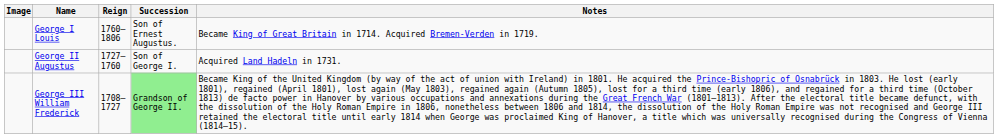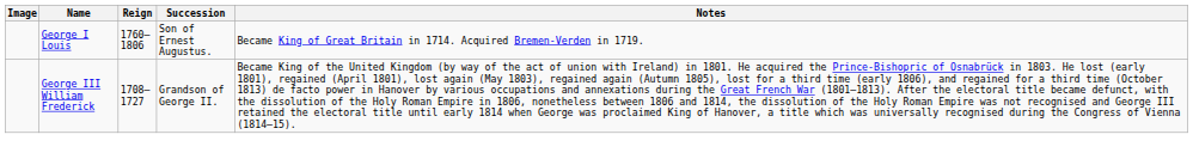 <table class="wikitable">
 <tr>
 <th>Image</th>
 <th>Name</th>
 <th>Reign</th>
 <th>Succession</th>
 <th>Notes</th>
 </tr>
 <tr>
 <td></td>
 <td><a href='#'>George I Louis</a></td>
 <td>1760–1806</td>
 <td>Son of Ernest Augustus.</td>
 <td>Became <a href='#'>King of Great Britain</a> in 1714. Acquired <a href='#'>Bremen-Verden</a> in 1719.</td>
 </tr>
 <tr>
 <td></td>
-<td><a href='#'>George II Augustus</a></td>
-<td>1727–1760</td>
-<td>Son of George I.</td>
-<td>Acquired <a href='#'>Land Hadeln</a> in 1731.</td>
-</tr>
-<tr>
-<td></td>
 <td><a href='#'>George III William Frederick</a></td>
 <td>1708–1727</td>
-<td style="background: lightgreen;">Grandson of George II.</td>
+<td>Grandson of George II.</td>
 <td>Became King of the United Kingdom (by way of the act of union with Ireland) in 1801. He acquired the <a href='#'>Prince-Bishopric of Osnabrück</a> in 1803. He lost (early 1801), regained (April 1801), lost again (May 1803), regained again (Autumn 1805), lost for a third time (early 1806), and regained for a third time (October 1813) de facto power in Hanover by various occupations and annexations during the <a href='#'>Great French War</a> (1801–1813). After the electoral title became defunct, with the dissolution of the Holy Roman Empire in 1806, nonetheless between 1806 and 1814, the dissolution of the Holy Roman Empire was not recognised and George III retained the electoral title until early 1814 when George was proclaimed King of Hanover, a title which was universally recognised during the Congress of Vienna (1814–15).</td>
 </tr>
 </table>
